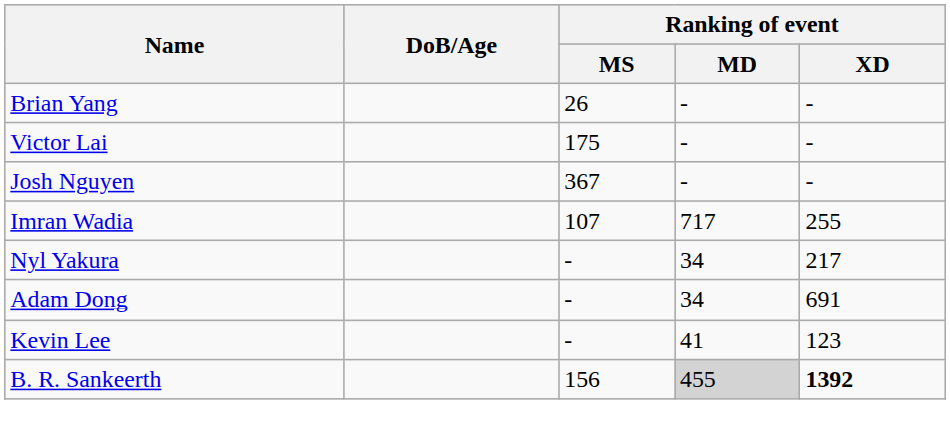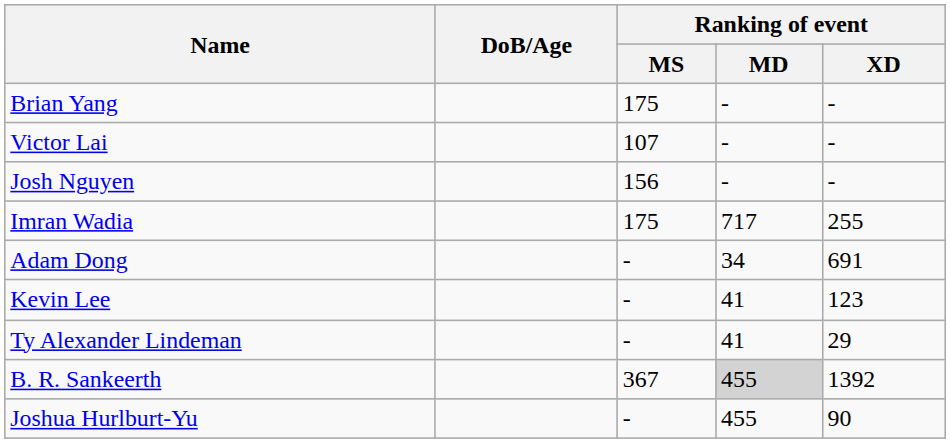 <table class="wikitable" style="width:600px; font-size:95%;">
 <tr>
 <th rowspan="2" align="left">Name</th>
 <th rowspan="2" align="left">DoB/Age</th>
 <th colspan="3" align="center">Ranking of event</th>
 </tr>
 <tr>
 <th align="center">MS</th>
 <th>MD</th>
 <th align="center">XD</th>
 </tr>
 <tr>
 <td><a href='#'>Brian Yang</a></td>
 <td></td>
-<td>26</td>
+<td>175</td>
 <td>-</td>
 <td>-</td>
 </tr>
 <tr>
 <td><a href='#'>Victor Lai</a></td>
 <td></td>
-<td>175</td>
+<td>107</td>
 <td>-</td>
 <td>-</td>
 </tr>
 <tr>
 <td><a href='#'>Josh Nguyen</a></td>
 <td></td>
-<td>367</td>
+<td>156</td>
 <td>-</td>
 <td>-</td>
 </tr>
 <tr>
 <td><a href='#'>Imran Wadia</a></td>
 <td></td>
-<td>107</td>
+<td>175</td>
 <td>717</td>
 <td>255</td>
-</tr>
-<tr>
-<td><a href='#'>Nyl Yakura</a></td>
-<td></td>
-<td>-</td>
-<td>34</td>
-<td>217</td>
 </tr>
 <tr>
 <td><a href='#'>Adam Dong</a></td>
 <td></td>
 <td>-</td>
 <td>34</td>
 <td>691</td>
 </tr>
 <tr>
 <td><a href='#'>Kevin Lee</a></td>
 <td></td>
 <td>-</td>
 <td>41</td>
 <td>123</td>
 </tr>
 <tr>
+<td><a href='#'>Ty Alexander Lindeman</a></td>
+<td></td>
+<td>-</td>
+<td>41</td>
+<td>29</td>
+</tr>
+<tr>
 <td><a href='#'>B. R. Sankeerth</a></td>
 <td></td>
-<td>156</td>
+<td>367</td>
 <td style="background: lightgrey;">455</td>
-<td><strong>1392</strong></td>
+<td>1392</td>
+</tr>
+<tr>
+<td><a href='#'>Joshua Hurlburt-Yu</a></td>
+<td></td>
+<td>-</td>
+<td>455</td>
+<td>90</td>
 </tr>
 </table>
